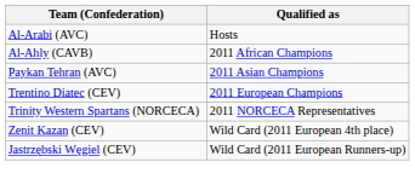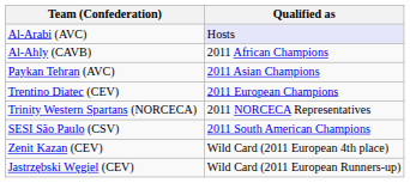 <table class="wikitable">
 <tr>
 <th width=50%>Team (Confederation)</th>
 <th width=50%>Qualified as</th>
 </tr>
 <tr>
 <td> <a href='#'>Al-Arabi</a> (AVC)</td>
-<td>Hosts</td>
+<td style="background: lavender;">Hosts</td>
 </tr>
 <tr>
 <td> <a href='#'>Al-Ahly</a> (CAVB)</td>
 <td>2011 <a href='#'>African Champions</a></td>
 </tr>
 <tr>
 <td> <a href='#'>Paykan Tehran</a> (AVC)</td>
 <td><a href='#'>2011 Asian Champions</a></td>
 </tr>
 <tr>
 <td> <a href='#'>Trentino Diatec</a> (CEV)</td>
 <td><a href='#'>2011 European Champions</a></td>
 </tr>
 <tr>
 <td> <a href='#'>Trinity Western Spartans</a> (NORCECA)</td>
 <td>2011 <a href='#'>NORCECA</a> Representatives</td>
 </tr>
 <tr>
+<td> <a href='#'>SESI São Paulo</a> (CSV)</td>
+<td><a href='#'>2011 South American Champions</a></td>
+</tr>
+<tr>
 <td> <a href='#'>Zenit Kazan</a> (CEV)</td>
 <td>Wild Card (2011 European 4th place)</td>
 </tr>
 <tr>
 <td> <a href='#'>Jastrzębski Węgiel</a> (CEV)</td>
 <td>Wild Card (2011 European Runners-up)</td>
 </tr>
 </table>
